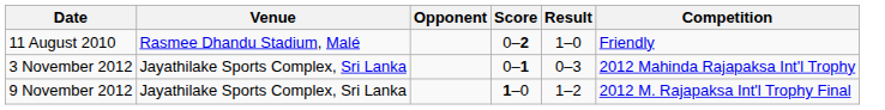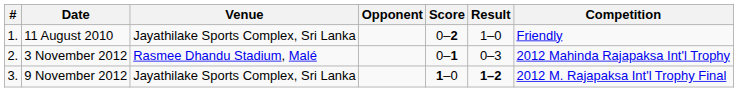 <table class="wikitable">
 <tr>
+<th>#</th>
 <th>Date</th>
 <th>Venue</th>
 <th>Opponent</th>
 <th>Score</th>
 <th>Result</th>
 <th>Competition</th>
 </tr>
 <tr>
+<td>1.</td>
 <td>11 August 2010</td>
-<td><a href='#'>Rasmee Dhandu Stadium</a>, <a href='#'>Malé</a></td>
+<td>Jayathilake Sports Complex, Sri Lanka</td>
 <td></td>
 <td align=center>0–<strong>2</strong></td>
 <td align=center>1–0</td>
 <td><a href='#'>Friendly</a></td>
 </tr>
 <tr>
+<td>2.</td>
 <td>3 November 2012</td>
-<td>Jayathilake Sports Complex, <a href='#'>Sri Lanka</a></td>
+<td><a href='#'>Rasmee Dhandu Stadium</a>, <a href='#'>Malé</a></td>
 <td></td>
 <td align=center>0–<strong>1</strong></td>
 <td align=center>0–3</td>
 <td><a href='#'>2012 Mahinda Rajapaksa Int'l Trophy</a></td>
 </tr>
 <tr>
+<td>3.</td>
 <td>9 November 2012</td>
 <td>Jayathilake Sports Complex, Sri Lanka</td>
 <td></td>
 <td align=center><strong>1</strong>–0</td>
-<td align=center>1–2</td>
+<td align=center><strong>1–2</strong></td>
 <td><a href='#'>2012 M. Rajapaksa Int'l Trophy Final</a></td>
 </tr>
 </table>
